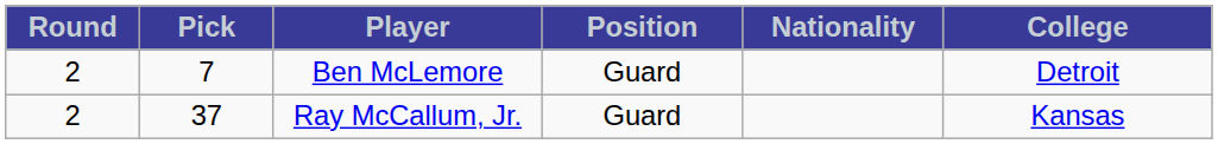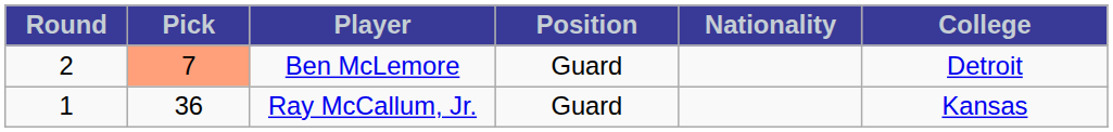 <table class="wikitable sortable sortable">
 <tr>
 <th style="background:#393997; color:#c5ced4" width="10%">Round</th>
 <th style="background:#393997; color:#c5ced4" width="10%">Pick</th>
 <th style="background:#393997; color:#c5ced4" width="20%">Player</th>
 <th style="background:#393997; color:#c5ced4" width="15%">Position</th>
 <th style="background:#393997; color:#c5ced4" width="15%">Nationality</th>
 <th style="background:#393997; color:#c5ced4" width="20%">College</th>
 </tr>
 <tr style="text-align: center">
 <td>2</td>
-<td>7</td>
+<td style="background: lightsalmon;">7</td>
 <td><a href='#'>Ben McLemore</a></td>
 <td>Guard</td>
 <td></td>
 <td><a href='#'>Detroit</a></td>
 </tr>
 <tr style="text-align: center">
-<td>2</td>
-<td>37</td>
+<td>1</td>
+<td>36</td>
 <td><a href='#'>Ray McCallum, Jr.</a></td>
 <td>Guard</td>
 <td></td>
 <td><a href='#'>Kansas</a></td>
 </tr>
 </table>
